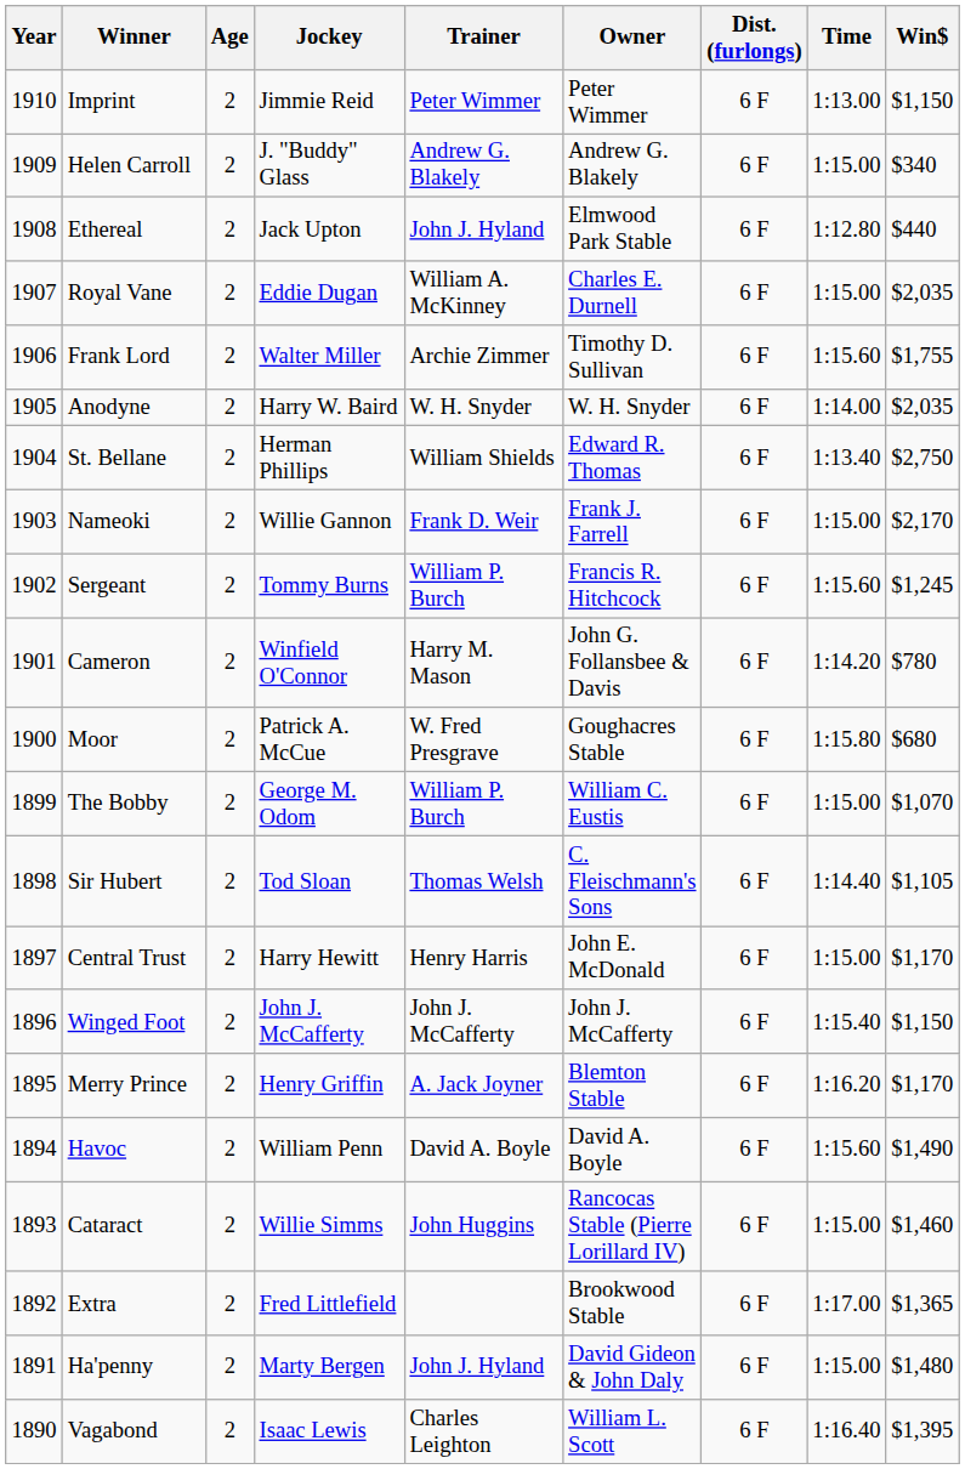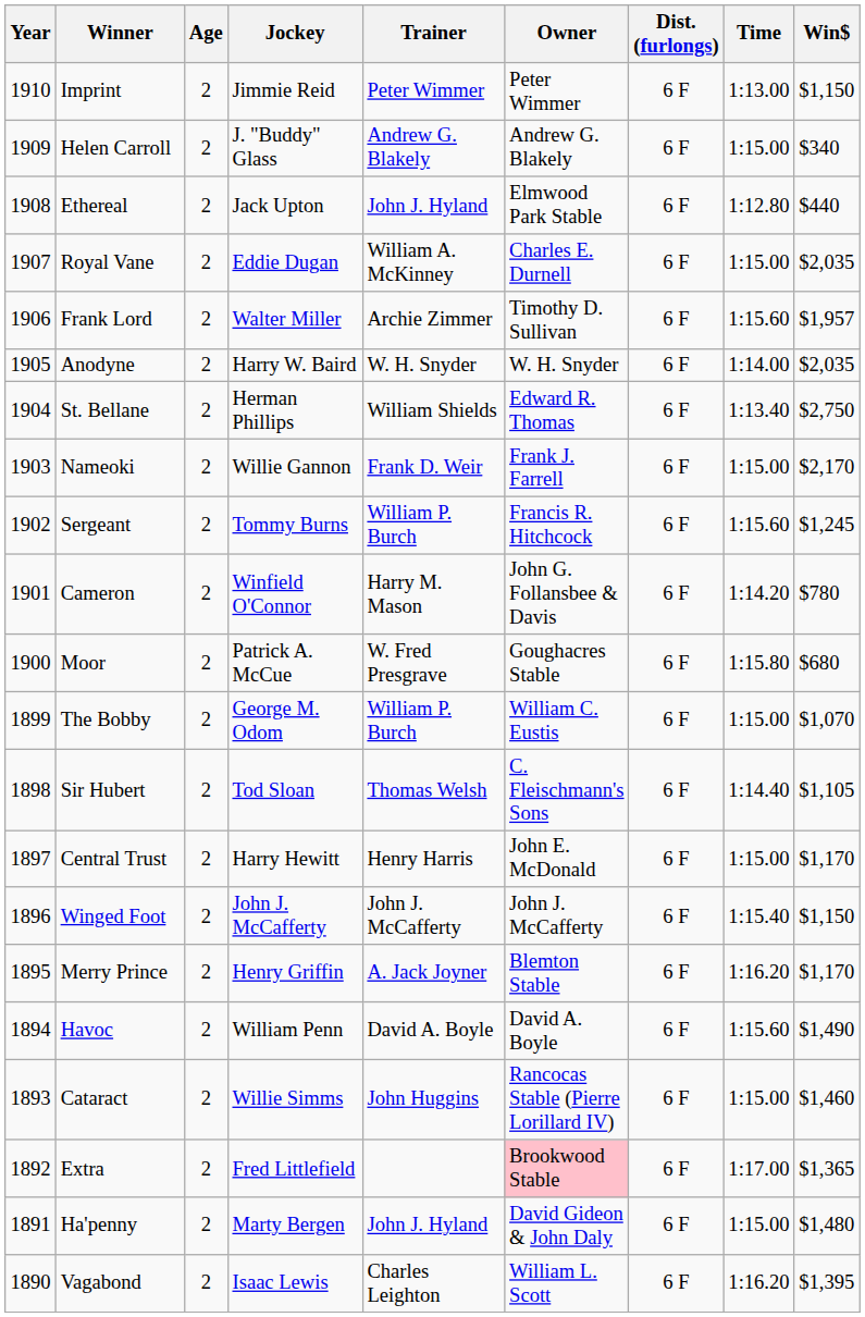 <table class="wikitable sortable" style="font-size:90%">
 <tr>
 <th style="width:30px">Year<br></th>
 <th style="width:110px">Winner<br></th>
 <th style="width:20px">Age<br></th>
 <th style="width:110px">Jockey<br></th>
 <th style="width:120px">Trainer<br></th>
 <th>Owner<br></th>
 <th style="width:25px">Dist.<br> <span>(<a href='#'>furlongs</a>)</span></th>
 <th style="width:25px">Time<br></th>
 <th style="width:25px">Win$<br></th>
 </tr>
 <tr>
 <td align=center>1910</td>
 <td>Imprint</td>
 <td align=center>2</td>
 <td>Jimmie Reid</td>
 <td><a href='#'>Peter Wimmer</a></td>
 <td>Peter Wimmer</td>
 <td align=center>6 F</td>
 <td>1:13.00</td>
 <td>$1,150</td>
 </tr>
 <tr>
 <td align=center>1909</td>
 <td>Helen Carroll</td>
 <td align=center>2</td>
 <td>J. "Buddy" Glass</td>
 <td><a href='#'>Andrew G. Blakely</a></td>
 <td>Andrew G. Blakely</td>
 <td align=center>6 F</td>
 <td>1:15.00</td>
 <td>$340</td>
 </tr>
 <tr>
 <td align=center>1908</td>
 <td>Ethereal</td>
 <td align=center>2</td>
 <td>Jack Upton</td>
 <td><a href='#'>John J. Hyland</a></td>
 <td>Elmwood Park Stable</td>
 <td align=center>6 F</td>
 <td>1:12.80</td>
 <td>$440</td>
 </tr>
 <tr>
 <td align=center>1907</td>
 <td>Royal Vane</td>
 <td align=center>2</td>
 <td><a href='#'>Eddie Dugan</a></td>
 <td>William A. McKinney</td>
 <td><a href='#'>Charles E. Durnell</a></td>
 <td align=center>6 F</td>
 <td>1:15.00</td>
 <td>$2,035</td>
 </tr>
 <tr>
 <td align=center>1906</td>
 <td>Frank Lord</td>
 <td align=center>2</td>
 <td><a href='#'>Walter Miller</a></td>
 <td>Archie Zimmer</td>
 <td>Timothy D. Sullivan</td>
 <td align=center>6 F</td>
 <td>1:15.60</td>
-<td>$1,755</td>
+<td>$1,957</td>
 </tr>
 <tr>
 <td align=center>1905</td>
 <td>Anodyne</td>
 <td align=center>2</td>
 <td>Harry W. Baird</td>
 <td>W. H. Snyder</td>
 <td>W. H. Snyder</td>
 <td align=center>6 F</td>
 <td>1:14.00</td>
 <td>$2,035</td>
 </tr>
 <tr>
 <td align=center>1904</td>
 <td>St. Bellane</td>
 <td align=center>2</td>
 <td>Herman Phillips</td>
 <td>William Shields</td>
 <td><a href='#'>Edward R. Thomas</a></td>
 <td align=center>6 F</td>
 <td>1:13.40</td>
 <td>$2,750</td>
 </tr>
 <tr>
 <td align=center>1903</td>
 <td>Nameoki</td>
 <td align=center>2</td>
 <td>Willie Gannon</td>
 <td><a href='#'>Frank D. Weir</a></td>
 <td><a href='#'>Frank J. Farrell</a></td>
 <td align=center>6 F</td>
 <td>1:15.00</td>
 <td>$2,170</td>
 </tr>
 <tr>
 <td align=center>1902</td>
 <td>Sergeant</td>
 <td align=center>2</td>
 <td><a href='#'>Tommy Burns</a></td>
 <td><a href='#'>William P. Burch</a></td>
 <td><a href='#'>Francis R. Hitchcock</a></td>
 <td align=center>6 F</td>
 <td>1:15.60</td>
 <td>$1,245</td>
 </tr>
 <tr>
 <td align=center>1901</td>
 <td>Cameron</td>
 <td align=center>2</td>
 <td><a href='#'>Winfield O'Connor</a></td>
 <td>Harry M. Mason</td>
 <td>John G. Follansbee & Davis</td>
 <td align=center>6 F</td>
 <td>1:14.20</td>
 <td>$780</td>
 </tr>
 <tr>
 <td align=center>1900</td>
 <td>Moor</td>
 <td align=center>2</td>
 <td>Patrick A. McCue</td>
 <td>W. Fred Presgrave</td>
 <td>Goughacres Stable</td>
 <td align=center>6 F</td>
 <td>1:15.80</td>
 <td>$680</td>
 </tr>
 <tr>
 <td align=center>1899</td>
 <td>The Bobby</td>
 <td align=center>2</td>
 <td><a href='#'>George M. Odom</a></td>
 <td><a href='#'>William P. Burch</a></td>
 <td><a href='#'>William C. Eustis</a></td>
 <td align=center>6 F</td>
 <td>1:15.00</td>
 <td>$1,070</td>
 </tr>
 <tr>
 <td align=center>1898</td>
 <td>Sir Hubert</td>
 <td align=center>2</td>
 <td><a href='#'>Tod Sloan</a></td>
 <td><a href='#'>Thomas Welsh</a></td>
 <td><a href='#'>C. Fleischmann's Sons</a></td>
 <td align=center>6 F</td>
 <td>1:14.40</td>
 <td>$1,105</td>
 </tr>
 <tr>
 <td align=center>1897</td>
 <td>Central Trust</td>
 <td align=center>2</td>
 <td>Harry Hewitt</td>
 <td>Henry Harris</td>
 <td>John E. McDonald</td>
 <td align=center>6 F</td>
 <td>1:15.00</td>
 <td>$1,170</td>
 </tr>
 <tr>
 <td align=center>1896</td>
 <td><a href='#'>Winged Foot</a></td>
 <td align=center>2</td>
 <td><a href='#'>John J. McCafferty</a></td>
 <td>John J. McCafferty</td>
 <td>John J. McCafferty</td>
 <td align=center>6 F</td>
 <td>1:15.40</td>
 <td>$1,150</td>
 </tr>
 <tr>
 <td align=center>1895</td>
 <td>Merry Prince</td>
 <td align=center>2</td>
 <td><a href='#'>Henry Griffin</a></td>
 <td><a href='#'>A. Jack Joyner</a></td>
 <td><a href='#'>Blemton Stable</a></td>
 <td align=center>6 F</td>
 <td>1:16.20</td>
 <td>$1,170</td>
 </tr>
 <tr>
 <td align=center>1894</td>
 <td><a href='#'>Havoc</a></td>
 <td align=center>2</td>
 <td>William Penn</td>
 <td>David A. Boyle</td>
 <td>David A. Boyle</td>
 <td align=center>6 F</td>
 <td>1:15.60</td>
 <td>$1,490</td>
 </tr>
 <tr>
 <td align=center>1893</td>
 <td>Cataract</td>
 <td align=center>2</td>
 <td><a href='#'>Willie Simms</a></td>
 <td><a href='#'>John Huggins</a></td>
 <td><a href='#'>Rancocas Stable</a> (<a href='#'>Pierre Lorillard IV</a>)</td>
 <td align=center>6 F</td>
 <td>1:15.00</td>
 <td>$1,460</td>
 </tr>
 <tr>
 <td align=center>1892</td>
 <td>Extra</td>
 <td align=center>2</td>
 <td><a href='#'>Fred Littlefield</a></td>
 <td></td>
-<td>Brookwood Stable</td>
+<td style="background: pink;">Brookwood Stable</td>
 <td align=center>6 F</td>
 <td>1:17.00</td>
 <td>$1,365</td>
 </tr>
 <tr>
 <td align=center>1891</td>
 <td>Ha'penny</td>
 <td align=center>2</td>
 <td><a href='#'>Marty Bergen</a></td>
 <td><a href='#'>John J. Hyland</a></td>
 <td><a href='#'>David Gideon</a> & <a href='#'>John Daly</a></td>
 <td align=center>6 F</td>
 <td>1:15.00</td>
 <td>$1,480</td>
 </tr>
 <tr>
 <td align=center>1890</td>
 <td>Vagabond</td>
 <td align=center>2</td>
 <td><a href='#'>Isaac Lewis</a></td>
 <td>Charles Leighton</td>
 <td><a href='#'>William L. Scott</a></td>
 <td align=center>6 F</td>
-<td>1:16.40</td>
+<td>1:16.20</td>
 <td>$1,395</td>
 </tr>
 <tr>
 </tr>
 </table>
